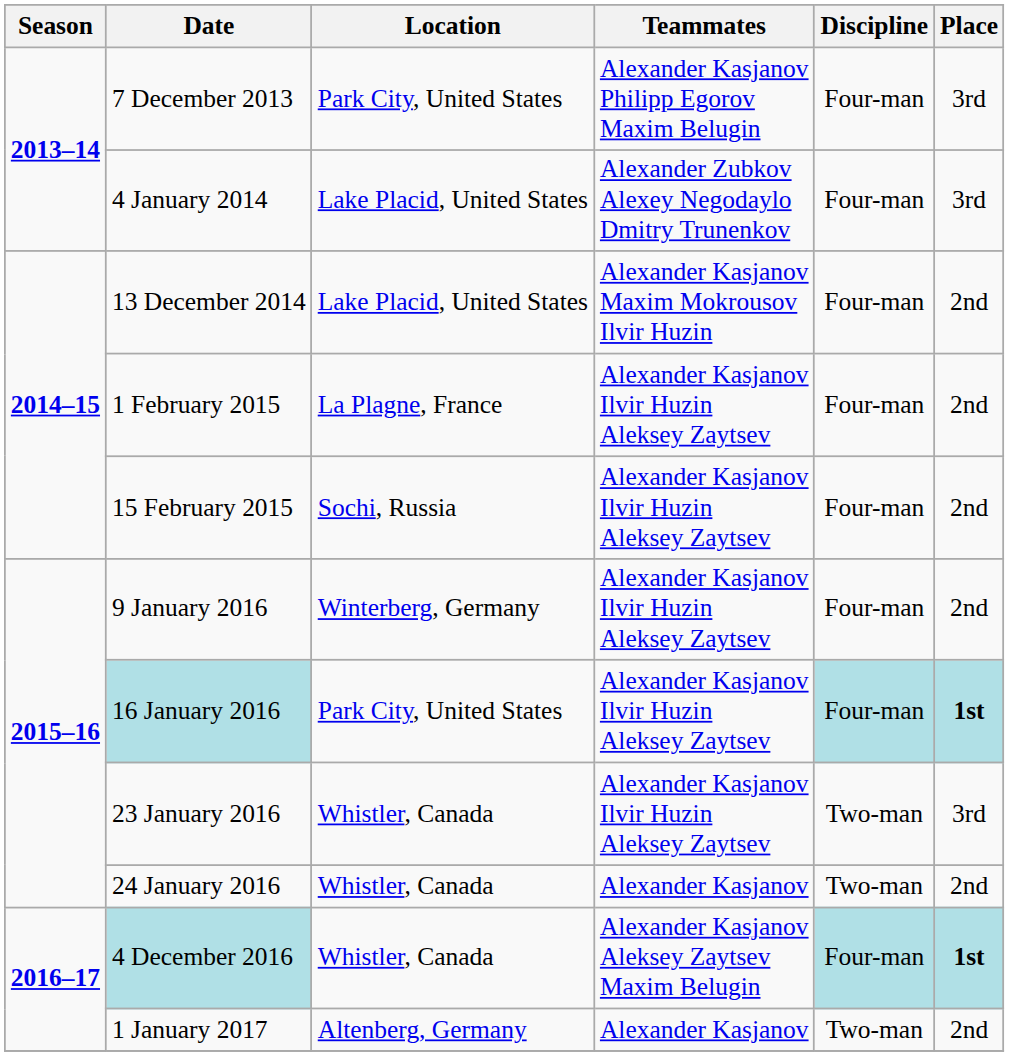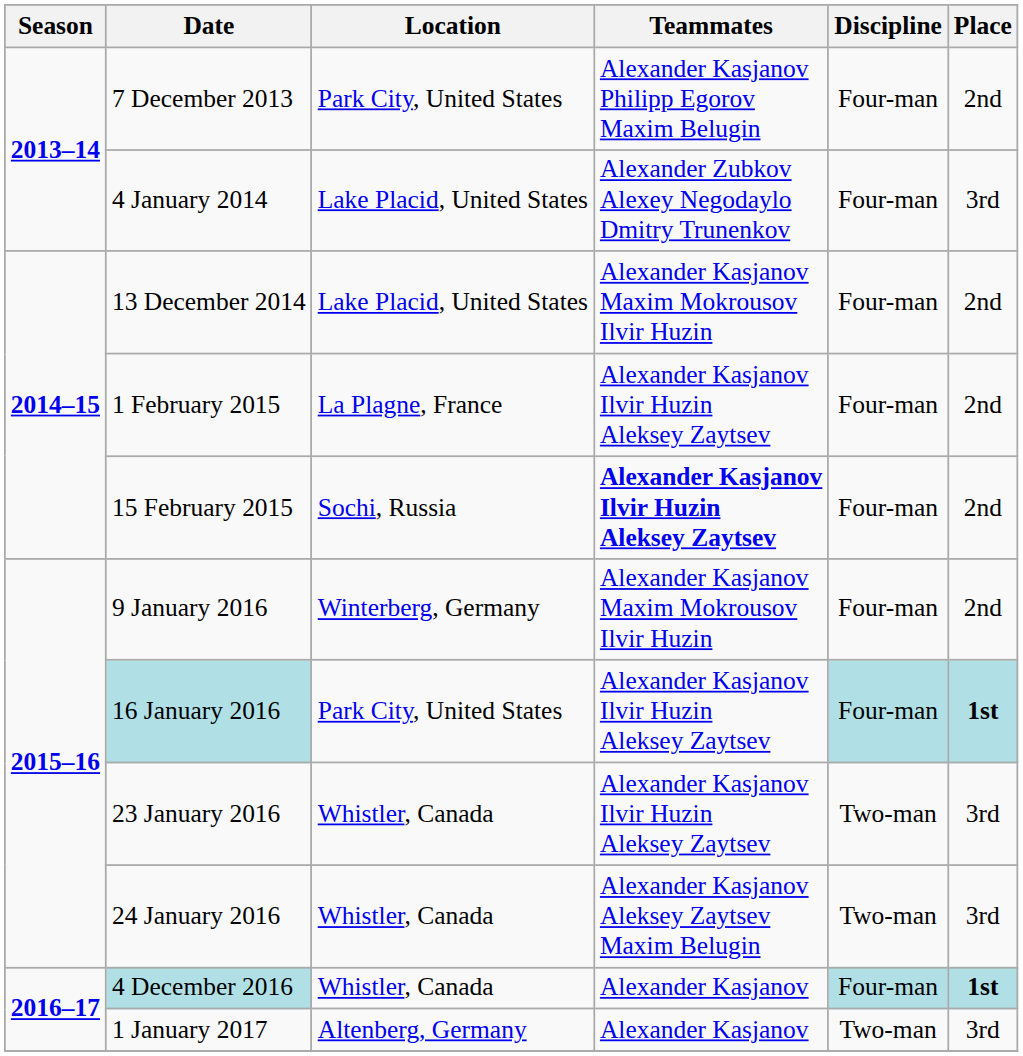 <table class="wikitable sortable" style="font-size:90%" style="text-align:left">
 <tr>
 <th>Season</th>
 <th>Date</th>
 <th>Location</th>
 <th>Teammates</th>
 <th>Discipline</th>
 <th>Place</th>
 </tr>
 <tr>
 <td rowspan=2 align=center><strong><a href='#'>2013–14</a></strong></td>
 <td>7 December 2013</td>
 <td> <a href='#'>Park City</a>, United States</td>
 <td><a href='#'>Alexander Kasjanov</a> <br> <a href='#'>Philipp Egorov</a> <br> <a href='#'>Maxim Belugin</a></td>
 <td align=center>Four-man</td>
-<td align=center>3rd</td>
+<td align=center>2nd</td>
 </tr>
 <tr>
 <td>4 January 2014</td>
 <td> <a href='#'>Lake Placid</a>, United States</td>
 <td><a href='#'>Alexander Zubkov</a> <br> <a href='#'>Alexey Negodaylo</a> <br> <a href='#'>Dmitry Trunenkov</a></td>
 <td align=center>Four-man</td>
 <td align=center>3rd</td>
 </tr>
 <tr>
 <td rowspan=3 align=center><strong><a href='#'>2014–15</a></strong></td>
 <td>13 December 2014</td>
 <td> <a href='#'>Lake Placid</a>, United States</td>
 <td><a href='#'>Alexander Kasjanov</a> <br> <a href='#'>Maxim Mokrousov</a> <br> <a href='#'>Ilvir Huzin</a></td>
 <td align=center>Four-man</td>
 <td align=center>2nd</td>
 </tr>
 <tr>
 <td>1 February 2015</td>
 <td> <a href='#'>La Plagne</a>, France</td>
 <td><a href='#'>Alexander Kasjanov</a> <br> <a href='#'>Ilvir Huzin</a> <br> <a href='#'>Aleksey Zaytsev</a></td>
 <td align=center>Four-man</td>
 <td align=center>2nd</td>
 </tr>
 <tr>
 <td>15 February 2015</td>
 <td> <a href='#'>Sochi</a>, Russia</td>
-<td><a href='#'>Alexander Kasjanov</a> <br> <a href='#'>Ilvir Huzin</a> <br> <a href='#'>Aleksey Zaytsev</a></td>
+<td><strong><a href='#'>Alexander Kasjanov</a> <br> <a href='#'>Ilvir Huzin</a> <br> <a href='#'>Aleksey Zaytsev</a></strong></td>
 <td align=center>Four-man</td>
 <td align=center>2nd</td>
 </tr>
 <tr>
 <td rowspan=4 align=center><strong><a href='#'>2015–16</a></strong></td>
 <td>9 January 2016</td>
 <td> <a href='#'>Winterberg</a>, Germany</td>
-<td><a href='#'>Alexander Kasjanov</a> <br> <a href='#'>Ilvir Huzin</a> <br> <a href='#'>Aleksey Zaytsev</a></td>
+<td><a href='#'>Alexander Kasjanov</a> <br> <a href='#'>Maxim Mokrousov</a> <br> <a href='#'>Ilvir Huzin</a></td>
 <td align=center>Four-man</td>
 <td align=center>2nd</td>
 </tr>
 <tr>
 <td bgcolor="#BOEOE6">16 January 2016</td>
 <td> <a href='#'>Park City</a>, United States</td>
 <td><a href='#'>Alexander Kasjanov</a> <br> <a href='#'>Ilvir Huzin</a> <br> <a href='#'>Aleksey Zaytsev</a></td>
 <td bgcolor="#BOEOE6" align=center>Four-man</td>
 <td bgcolor="#BOEOE6" align=center><strong>1st</strong></td>
 </tr>
 <tr>
 <td>23 January 2016</td>
 <td> <a href='#'>Whistler</a>, Canada</td>
 <td><a href='#'>Alexander Kasjanov</a> <br> <a href='#'>Ilvir Huzin</a> <br> <a href='#'>Aleksey Zaytsev</a></td>
 <td align=center>Two-man</td>
 <td align=center>3rd</td>
 </tr>
 <tr>
 <td>24 January 2016</td>
 <td> <a href='#'>Whistler</a>, Canada</td>
-<td><a href='#'>Alexander Kasjanov</a></td>
+<td><a href='#'>Alexander Kasjanov</a> <br> <a href='#'>Aleksey Zaytsev</a> <br> <a href='#'>Maxim Belugin</a></td>
 <td align=center>Two-man</td>
-<td align=center>2nd</td>
+<td align=center>3rd</td>
 </tr>
 <tr>
 <td rowspan=2 align=center><strong><a href='#'>2016–17</a></strong></td>
 <td bgcolor="#BOEOE6">4 December 2016</td>
 <td> <a href='#'>Whistler</a>, Canada</td>
-<td><a href='#'>Alexander Kasjanov</a> <br> <a href='#'>Aleksey Zaytsev</a> <br> <a href='#'>Maxim Belugin</a></td>
+<td><a href='#'>Alexander Kasjanov</a></td>
 <td bgcolor="#BOEOE6" align=center>Four-man</td>
 <td bgcolor="#BOEOE6" align=center><strong>1st</strong></td>
 </tr>
 <tr>
 <td>1 January 2017</td>
 <td> <a href='#'>Altenberg, Germany</a></td>
 <td><a href='#'>Alexander Kasjanov</a></td>
 <td align=center>Two-man</td>
-<td align=center>2nd</td>
+<td align=center>3rd</td>
 </tr>
 <tr>
 </tr>
 </table>
